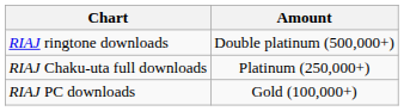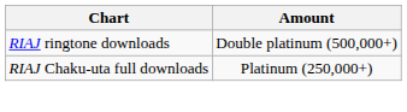 <table class="wikitable">
 <tr>
 <th>Chart</th>
 <th>Amount</th>
 </tr>
 <tr>
 <td><em><a href='#'>RIAJ</a></em> ringtone downloads</td>
 <td align="center">Double platinum (500,000+)</td>
 </tr>
 <tr>
 <td><em>RIAJ</em> Chaku-uta full downloads</td>
 <td align="center">Platinum (250,000+)</td>
 </tr>
-<tr>
-<td><em>RIAJ</em> PC downloads</td>
-<td align="center">Gold (100,000+)</td>
-</tr>
 </table>
